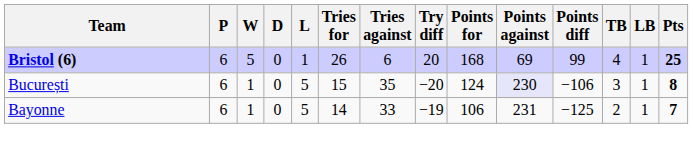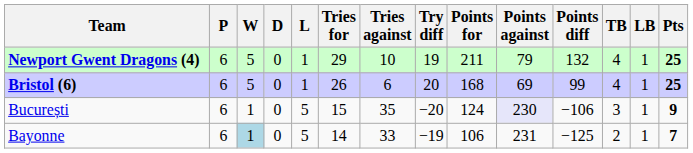 <table class="wikitable" style="text-align: center;">
 <tr>
 <th width="200">Team</th>
 <th width="20">P</th>
 <th width="20">W</th>
 <th width="20">D</th>
 <th width="20">L</th>
 <th width="20">Tries for</th>
 <th width="20">Tries against</th>
 <th width="20">Try diff</th>
 <th width="20">Points for</th>
 <th width="20">Points against</th>
 <th width="25">Points diff</th>
 <th width="20">TB</th>
 <th width="20">LB</th>
 <th width="20">Pts</th>
+</tr>
+<tr bgcolor="#ccffcc">
+<td align="left"> <strong><a href='#'>Newport Gwent Dragons</a> (4)</strong></td>
+<td>6</td>
+<td>5</td>
+<td>0</td>
+<td>1</td>
+<td>29</td>
+<td>10</td>
+<td>19</td>
+<td>211</td>
+<td>79</td>
+<td>132</td>
+<td>4</td>
+<td>1</td>
+<td><strong>25</strong></td>
 </tr>
 <tr bgcolor="#ccccff">
 <td align="left"> <strong><a href='#'>Bristol</a> (6)</strong></td>
 <td>6</td>
 <td>5</td>
 <td>0</td>
 <td>1</td>
 <td>26</td>
 <td>6</td>
 <td>20</td>
 <td>168</td>
 <td>69</td>
 <td>99</td>
 <td>4</td>
 <td>1</td>
 <td><strong>25</strong></td>
 </tr>
 <tr>
 <td align="left"> <a href='#'>București</a></td>
 <td>6</td>
 <td>1</td>
 <td>0</td>
 <td>5</td>
 <td>15</td>
 <td>35</td>
 <td>−20</td>
 <td>124</td>
 <td style="background: lavender;">230</td>
 <td>−106</td>
 <td>3</td>
 <td>1</td>
-<td><strong>8</strong></td>
+<td><strong>9</strong></td>
 </tr>
 <tr>
 <td align="left"> <a href='#'>Bayonne</a></td>
 <td>6</td>
-<td>1</td>
+<td style="background: lightblue;">1</td>
 <td>0</td>
 <td>5</td>
 <td>14</td>
 <td>33</td>
 <td>−19</td>
 <td>106</td>
 <td>231</td>
 <td>−125</td>
 <td>2</td>
 <td>1</td>
 <td><strong>7</strong></td>
 </tr>
 </table>
